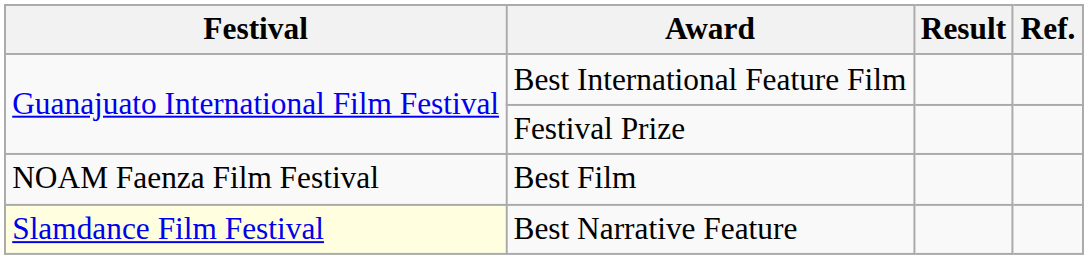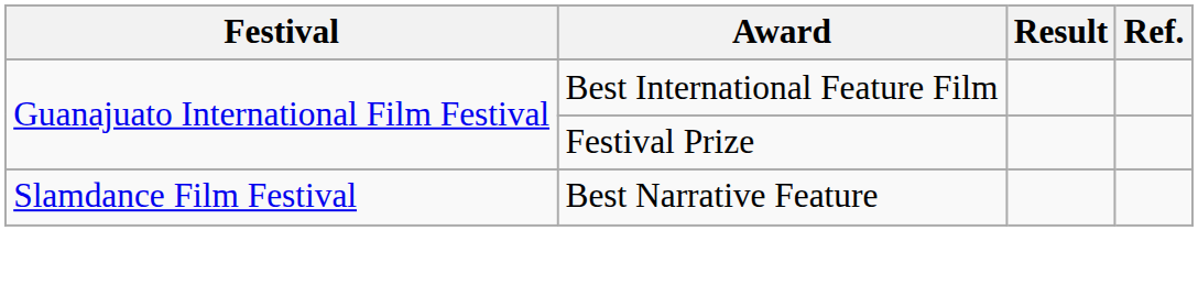 <table class="wikitable">
 <tr>
 <th>Festival</th>
 <th>Award</th>
 <th>Result</th>
 <th>Ref.</th>
 </tr>
 <tr>
 <td rowspan="2"><a href='#'>Guanajuato International Film Festival</a></td>
 <td>Best International Feature Film</td>
 <td></td>
 <td></td>
 </tr>
 <tr>
 <td>Festival Prize</td>
 <td></td>
 <td></td>
 </tr>
 <tr>
-<td>NOAM Faenza Film Festival</td>
-<td>Best Film</td>
-<td></td>
-<td></td>
-</tr>
-<tr>
-<td style="background: lightyellow;"><a href='#'>Slamdance Film Festival</a></td>
+<td><a href='#'>Slamdance Film Festival</a></td>
 <td>Best Narrative Feature</td>
 <td></td>
 <td></td>
 </tr>
 </table>
